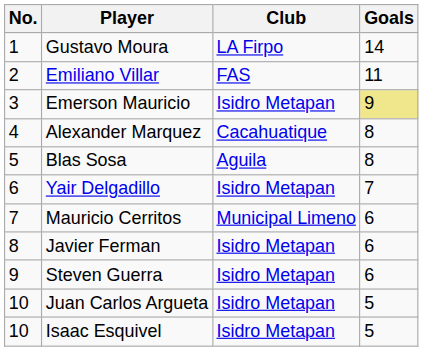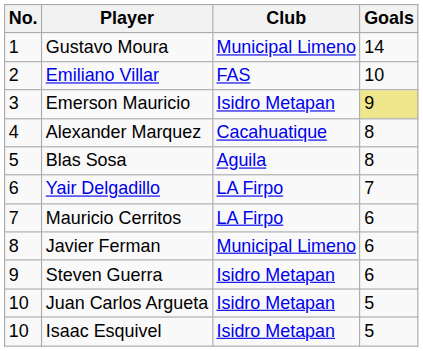 <table class="wikitable">
 <tr>
 <th>No.</th>
 <th>Player</th>
 <th>Club</th>
 <th>Goals</th>
 </tr>
 <tr>
 <td>1</td>
 <td> Gustavo Moura </td>
-<td><a href='#'>LA Firpo</a></td>
+<td><a href='#'>Municipal Limeno</a></td>
 <td>14</td>
 </tr>
 <tr>
 <td>2</td>
 <td> <a href='#'>Emiliano Villar</a></td>
 <td><a href='#'>FAS</a></td>
-<td>11</td>
+<td>10</td>
 </tr>
 <tr>
 <td>3</td>
 <td> Emerson Mauricio</td>
 <td><a href='#'>Isidro Metapan</a></td>
 <td style="background: khaki;">9</td>
 </tr>
 <tr>
 <td>4</td>
 <td> Alexander Marquez</td>
 <td><a href='#'>Cacahuatique</a></td>
 <td>8</td>
 </tr>
 <tr>
 <td>5</td>
 <td> Blas Sosa</td>
 <td><a href='#'>Aguila</a></td>
 <td>8</td>
 </tr>
 <tr>
 <td>6</td>
 <td> <a href='#'>Yair Delgadillo</a></td>
-<td><a href='#'>Isidro Metapan</a></td>
+<td><a href='#'>LA Firpo</a></td>
 <td>7</td>
 </tr>
 <tr>
 <td>7</td>
 <td> Mauricio Cerritos</td>
-<td><a href='#'>Municipal Limeno</a></td>
+<td><a href='#'>LA Firpo</a></td>
 <td>6</td>
 </tr>
 <tr>
 <td>8</td>
 <td> Javier Ferman</td>
-<td><a href='#'>Isidro Metapan</a></td>
+<td><a href='#'>Municipal Limeno</a></td>
 <td>6</td>
 </tr>
 <tr>
 <td>9</td>
 <td> Steven Guerra</td>
 <td><a href='#'>Isidro Metapan</a></td>
 <td>6</td>
 </tr>
 <tr>
 <td>10</td>
 <td> Juan Carlos Argueta</td>
 <td><a href='#'>Isidro Metapan</a></td>
 <td>5</td>
 </tr>
 <tr>
 <td>10</td>
 <td> Isaac Esquivel</td>
 <td><a href='#'>Isidro Metapan</a></td>
 <td>5</td>
 </tr>
 </table>
